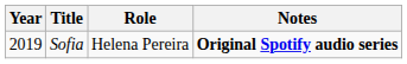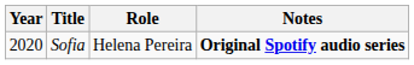 <table class="wikitable">
 <tr>
 <th>Year</th>
 <th>Title</th>
 <th>Role</th>
 <th>Notes</th>
 </tr>
 <tr>
-<td>2019</td>
+<td>2020</td>
 <td><em>Sofia</em></td>
 <td>Helena Pereira</td>
 <td><strong>Original <a href='#'>Spotify</a> audio series</strong></td>
 </tr>
 </table>
